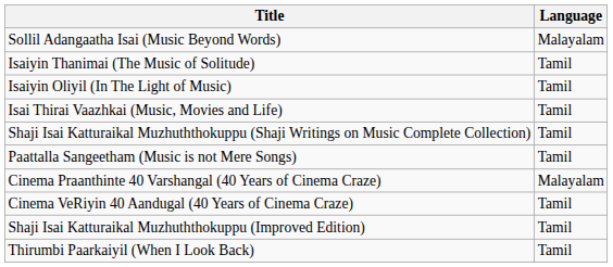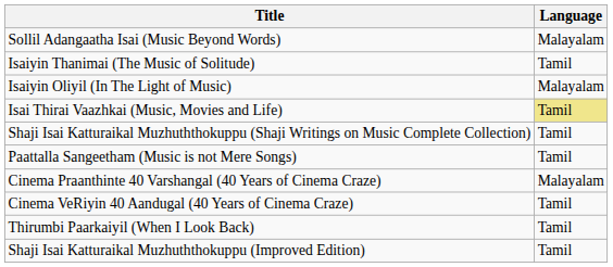 <table class="wikitable">
 <tr>
 <th>Title</th>
 <th>Language</th>
 </tr>
 <tr>
 <td>Sollil Adangaatha Isai (Music Beyond Words)</td>
 <td>Malayalam</td>
 </tr>
 <tr>
 <td>Isaiyin Thanimai (The Music of Solitude)</td>
 <td>Tamil</td>
 </tr>
 <tr>
 <td>Isaiyin Oliyil (In The Light of Music)</td>
-<td>Tamil</td>
+<td>Malayalam</td>
 </tr>
 <tr>
 <td>Isai Thirai Vaazhkai (Music, Movies and Life)</td>
-<td>Tamil</td>
+<td style="background: khaki;">Tamil</td>
 </tr>
 <tr>
 <td>Shaji Isai Katturaikal Muzhuththokuppu (Shaji Writings on Music Complete Collection)</td>
 <td>Tamil</td>
 </tr>
 <tr>
 <td>Paattalla Sangeetham (Music is not Mere Songs)</td>
 <td>Tamil</td>
 </tr>
 <tr>
 <td>Cinema Praanthinte 40 Varshangal (40 Years of Cinema Craze)</td>
 <td>Malayalam</td>
 </tr>
 <tr>
 <td>Cinema VeRiyin 40 Aandugal (40 Years of Cinema Craze)</td>
 <td>Tamil</td>
 </tr>
 <tr>
+<td>Thirumbi Paarkaiyil (When I Look Back)</td>
+<td>Tamil</td>
+</tr>
+<tr>
 <td>Shaji Isai Katturaikal Muzhuththokuppu (Improved Edition)</td>
 <td>Tamil</td>
 </tr>
-<tr>
-<td>Thirumbi Paarkaiyil (When I Look Back)</td>
-<td>Tamil</td>
-</tr>
 </table>
